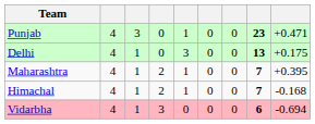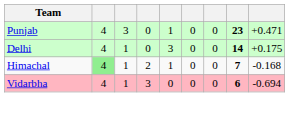 <table class="wikitable" style="text-align:center">
 <tr>
 <th style="width:120px">Team</th>
 <th style="width:25px"></th>
 <th style="width:25px"></th>
 <th style="width:25px"></th>
 <th style="width:25px"></th>
 <th style="width:25px"></th>
 <th style="width:25px"></th>
 <th style="width:25px"></th>
 <th style="width:40px;"></th>
 </tr>
 <tr style="background:#cfc;">
 <td style="text-align:left"><a href='#'>Punjab</a></td>
 <td>4</td>
 <td>3</td>
 <td>0</td>
 <td>1</td>
 <td>0</td>
 <td>0</td>
 <td><strong>23</strong></td>
 <td>+0.471</td>
 </tr>
 <tr style="background:#cfc;">
 <td style="text-align:left"><a href='#'>Delhi</a></td>
 <td>4</td>
 <td>1</td>
 <td>0</td>
 <td>3</td>
 <td>0</td>
 <td>0</td>
-<td><strong>13</strong></td>
+<td><strong>14</strong></td>
 <td>+0.175</td>
 </tr>
 <tr>
-<td style="text-align:left"><a href='#'>Maharashtra</a></td>
-<td>4</td>
-<td>1</td>
-<td>2</td>
-<td>1</td>
-<td>0</td>
-<td>0</td>
-<td><strong>7</strong></td>
-<td>+0.395</td>
-</tr>
-<tr>
 <td style="text-align:left"><a href='#'>Himachal</a></td>
-<td>4</td>
+<td style="background: lightgreen;">4</td>
 <td>1</td>
 <td>2</td>
 <td>1</td>
 <td>0</td>
 <td>0</td>
 <td><strong>7</strong></td>
 <td>-0.168</td>
 </tr>
 <tr style="background:lightpink;">
 <td style="text-align:left"><a href='#'>Vidarbha</a></td>
 <td>4</td>
 <td>1</td>
 <td>3</td>
 <td>0</td>
 <td>0</td>
 <td>0</td>
 <td><strong>6</strong></td>
 <td>-0.694</td>
 </tr>
 </table>
